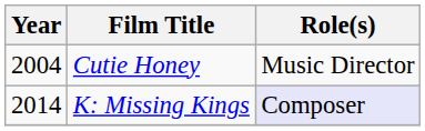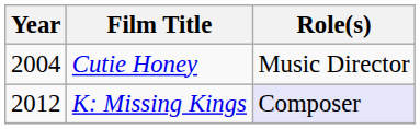 <table class="wikitable">
 <tr>
 <th>Year</th>
 <th>Film Title</th>
 <th>Role(s)</th>
 </tr>
 <tr>
 <td>2004</td>
 <td><em><a href='#'>Cutie Honey</a></em></td>
 <td>Music Director</td>
 </tr>
 <tr>
-<td>2014</td>
+<td>2012</td>
 <td><em><a href='#'>K: Missing Kings</a></em></td>
 <td style="background: lavender;">Composer</td>
 </tr>
 <tr>
 </tr>
 </table>
